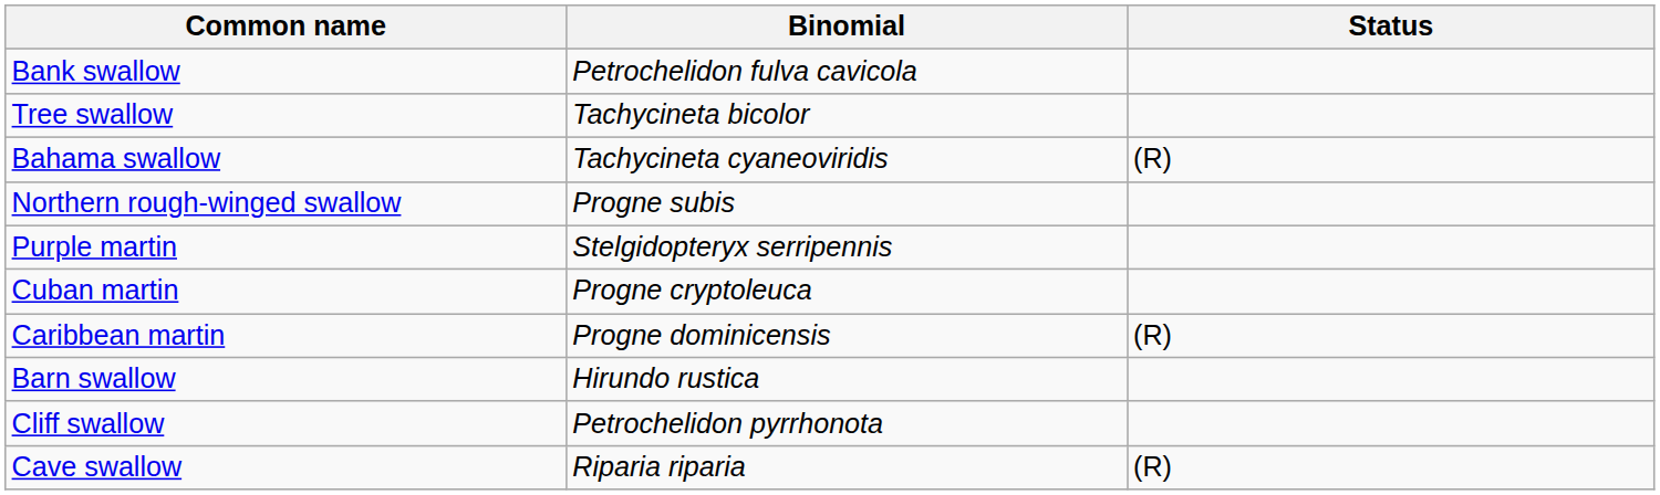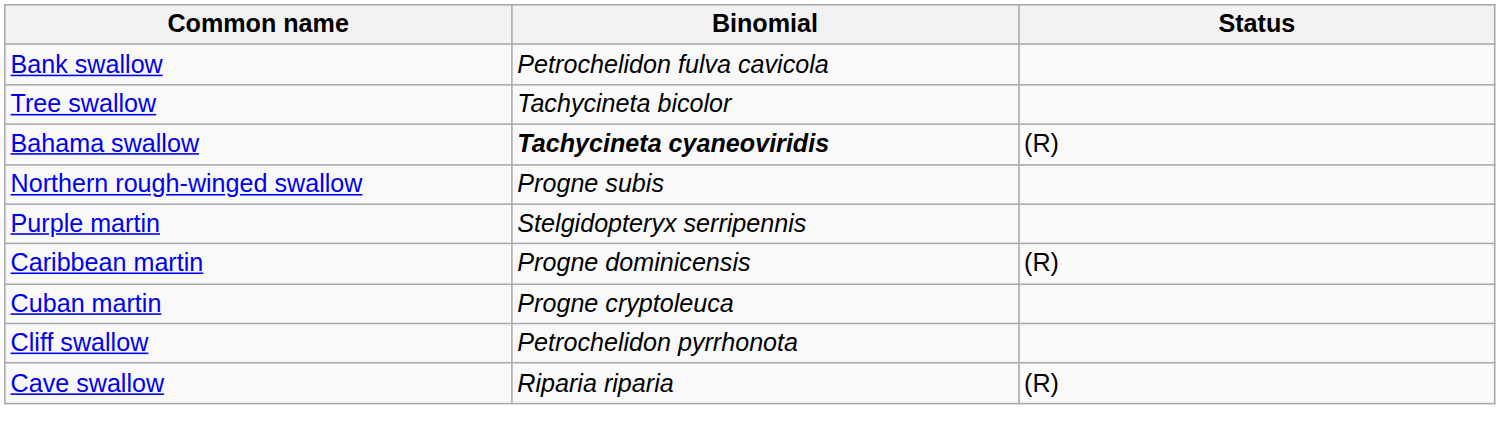 <table width=60% class="wikitable">
 <tr>
 <th width=34%>Common name</th>
 <th width=34%>Binomial</th>
 <th width=32%>Status</th>
 </tr>
 <tr>
 <td><a href='#'>Bank swallow</a></td>
 <td><em>Petrochelidon fulva cavicola</em></td>
 <td></td>
 </tr>
 <tr>
 <td><a href='#'>Tree swallow</a></td>
 <td><em>Tachycineta bicolor</em></td>
 <td></td>
 </tr>
 <tr>
 <td><a href='#'>Bahama swallow</a></td>
-<td><em>Tachycineta cyaneoviridis</em></td>
+<td><strong><em>Tachycineta cyaneoviridis</em></strong></td>
 <td>(R)</td>
 </tr>
 <tr>
 <td><a href='#'>Northern rough-winged swallow</a></td>
 <td><em>Progne subis</em></td>
 <td></td>
 </tr>
 <tr>
 <td><a href='#'>Purple martin</a></td>
 <td><em>Stelgidopteryx serripennis</em></td>
 <td></td>
 </tr>
 <tr>
-<td><a href='#'>Cuban martin</a></td>
-<td><em>Progne cryptoleuca</em></td>
-<td></td>
-</tr>
-<tr>
 <td><a href='#'>Caribbean martin</a></td>
 <td><em>Progne dominicensis</em></td>
 <td>(R)</td>
 </tr>
 <tr>
-<td><a href='#'>Barn swallow</a></td>
-<td><em>Hirundo rustica</em></td>
+<td><a href='#'>Cuban martin</a></td>
+<td><em>Progne cryptoleuca</em></td>
 <td></td>
 </tr>
 <tr>
 <td><a href='#'>Cliff swallow</a></td>
 <td><em>Petrochelidon pyrrhonota</em></td>
 <td></td>
 </tr>
 <tr>
 <td><a href='#'>Cave swallow</a></td>
 <td><em>Riparia riparia</em></td>
 <td>(R)</td>
 </tr>
 </table>
